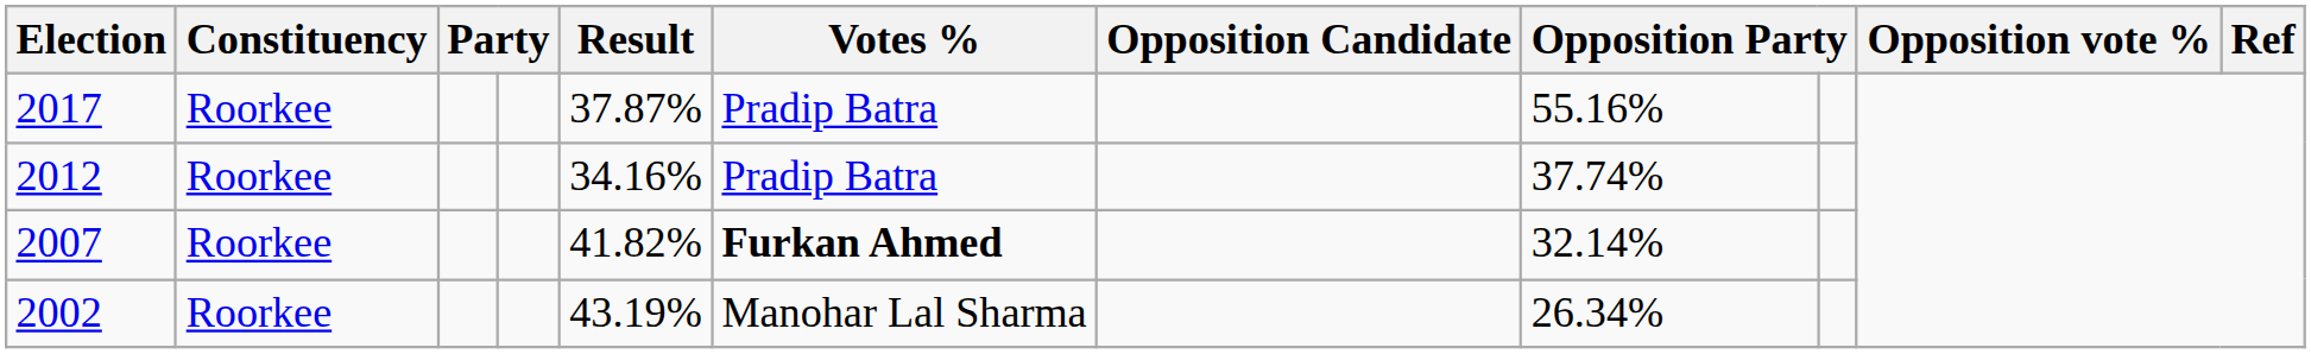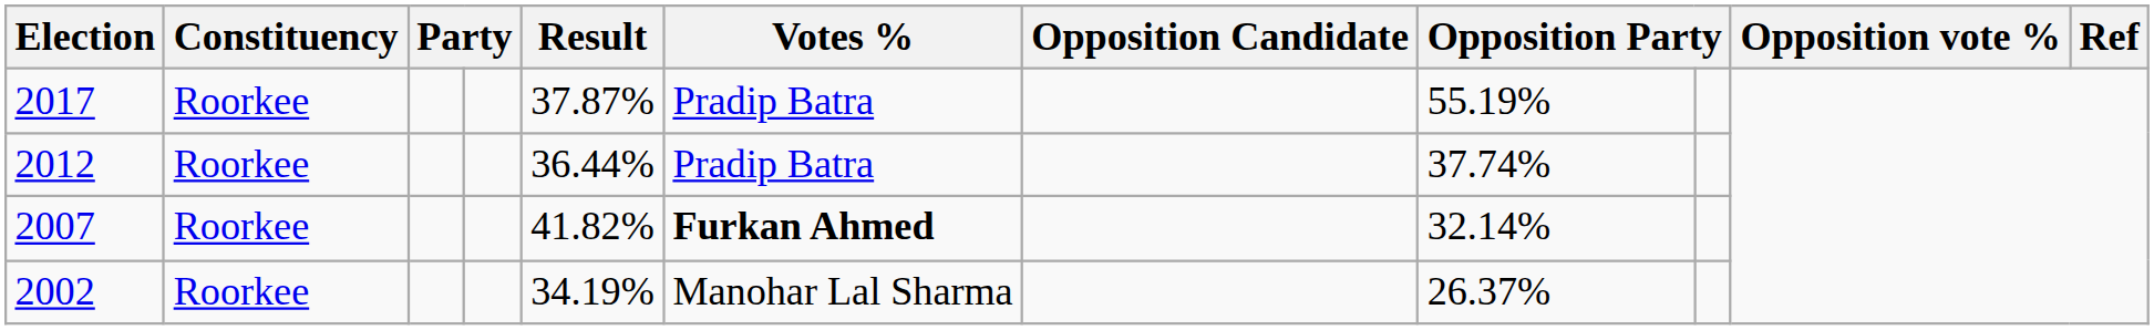 <table class="wikitable sortable">
 <tr>
 <th>Election</th>
 <th>Constituency</th>
 <th colspan="2">Party</th>
 <th>Result</th>
 <th>Votes %</th>
 <th>Opposition Candidate</th>
 <th colspan="2">Opposition Party</th>
 <th>Opposition vote %</th>
 <th>Ref</th>
 </tr>
 <tr>
 <td><a href='#'>2017</a></td>
 <td><a href='#'>Roorkee</a></td>
 <td></td>
 <td></td>
 <td>37.87%</td>
 <td><a href='#'>Pradip Batra</a></td>
 <td></td>
-<td>55.16%</td>
+<td>55.19%</td>
 <td></td>
 </tr>
 <tr>
 <td><a href='#'>2012</a></td>
 <td><a href='#'>Roorkee</a></td>
 <td></td>
 <td></td>
-<td>34.16%</td>
+<td>36.44%</td>
 <td><a href='#'>Pradip Batra</a></td>
 <td></td>
 <td>37.74%</td>
 <td></td>
 </tr>
 <tr>
 <td><a href='#'>2007</a></td>
 <td><a href='#'>Roorkee</a></td>
 <td></td>
 <td></td>
 <td>41.82%</td>
 <td><strong>Furkan Ahmed</strong></td>
 <td></td>
 <td>32.14%</td>
 <td></td>
 </tr>
 <tr>
 <td><a href='#'>2002</a></td>
 <td><a href='#'>Roorkee</a></td>
 <td></td>
 <td></td>
-<td>43.19%</td>
+<td>34.19%</td>
 <td>Manohar Lal Sharma</td>
 <td></td>
-<td>26.34%</td>
+<td>26.37%</td>
 <td></td>
 </tr>
 </table>
